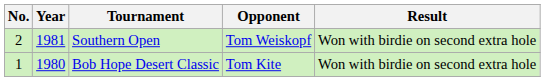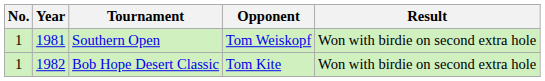 <table class="wikitable" style="font-size:95%;">
 <tr>
 <th>No.</th>
 <th>Year</th>
 <th>Tournament</th>
 <th>Opponent</th>
 <th>Result</th>
 </tr>
 <tr style="background:#D0F0C0;">
-<td align=center>2</td>
+<td align=center>1</td>
 <td><a href='#'>1981</a></td>
 <td><a href='#'>Southern Open</a></td>
 <td> <a href='#'>Tom Weiskopf</a></td>
 <td>Won with birdie on second extra hole</td>
 </tr>
 <tr style="background:#D0F0C0;">
 <td align=center>1</td>
-<td><a href='#'>1980</a></td>
+<td><a href='#'>1982</a></td>
 <td><a href='#'>Bob Hope Desert Classic</a></td>
 <td> <a href='#'>Tom Kite</a></td>
 <td>Won with birdie on second extra hole</td>
 </tr>
 </table>
